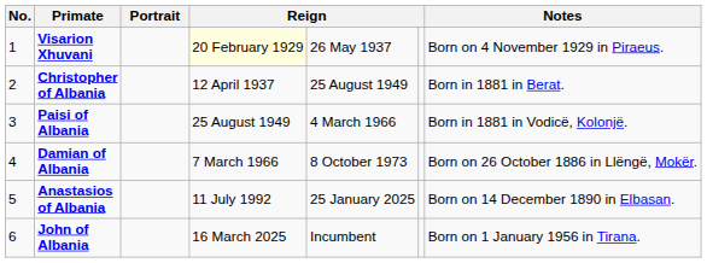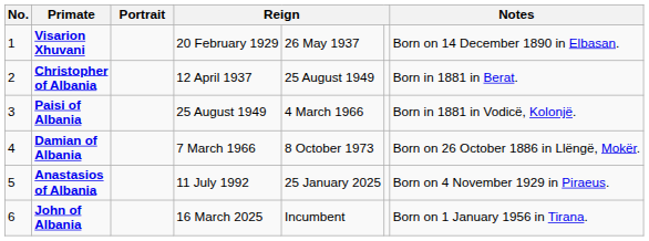 <table class="wikitable">
 <tr>
 <th>No.</th>
 <th width="70">Primate</th>
 <th width="70px">Portrait</th>
 <th colspan="3">Reign</th>
 <th>Notes</th>
 </tr>
 <tr>
 <td>1</td>
 <td><strong><a href='#'>Visarion Xhuvani</a></strong></td>
 <td></td>
-<td style="background: lightyellow;">20 February 1929</td>
+<td>20 February 1929</td>
 <td>26 May 1937</td>
 <td></td>
-<td>Born on 4 November 1929 in <a href='#'>Piraeus</a>.</td>
+<td>Born on 14 December 1890 in <a href='#'>Elbasan</a>.</td>
 </tr>
 <tr>
 <td>2</td>
 <td><strong><a href='#'>Christopher of Albania</a></strong><br></td>
 <td></td>
 <td>12 April 1937</td>
 <td>25 August 1949</td>
 <td></td>
 <td>Born in 1881 in <a href='#'>Berat</a>.</td>
 </tr>
 <tr>
 <td>3</td>
 <td><strong><a href='#'>Paisi of Albania</a></strong><br></td>
 <td></td>
 <td>25 August 1949</td>
 <td>4 March 1966</td>
 <td></td>
 <td>Born in 1881 in Vodicë, <a href='#'>Kolonjë</a>.</td>
 </tr>
 <tr>
 <td>4</td>
 <td><strong><a href='#'>Damian of Albania</a></strong><br></td>
 <td></td>
 <td>7 March 1966</td>
 <td>8 October 1973</td>
 <td></td>
 <td>Born on 26 October 1886 in Llëngë, <a href='#'>Mokër</a>.</td>
 </tr>
 <tr>
 <td>5</td>
 <td><strong><a href='#'>Anastasios of Albania</a></strong><br></td>
 <td></td>
 <td>11 July 1992</td>
 <td>25 January 2025</td>
 <td></td>
-<td>Born on 14 December 1890 in <a href='#'>Elbasan</a>.</td>
+<td>Born on 4 November 1929 in <a href='#'>Piraeus</a>.</td>
 </tr>
 <tr>
 <td>6</td>
 <td><strong><a href='#'>John of Albania</a></strong><br></td>
 <td></td>
 <td>16 March 2025</td>
 <td>Incumbent</td>
 <td></td>
 <td>Born on 1 January 1956 in <a href='#'>Tirana</a>.</td>
 </tr>
 </table>
